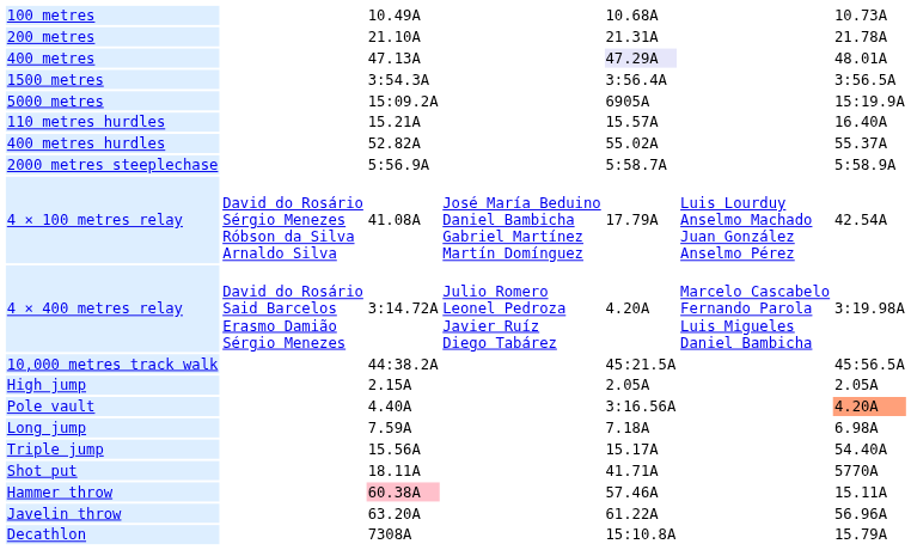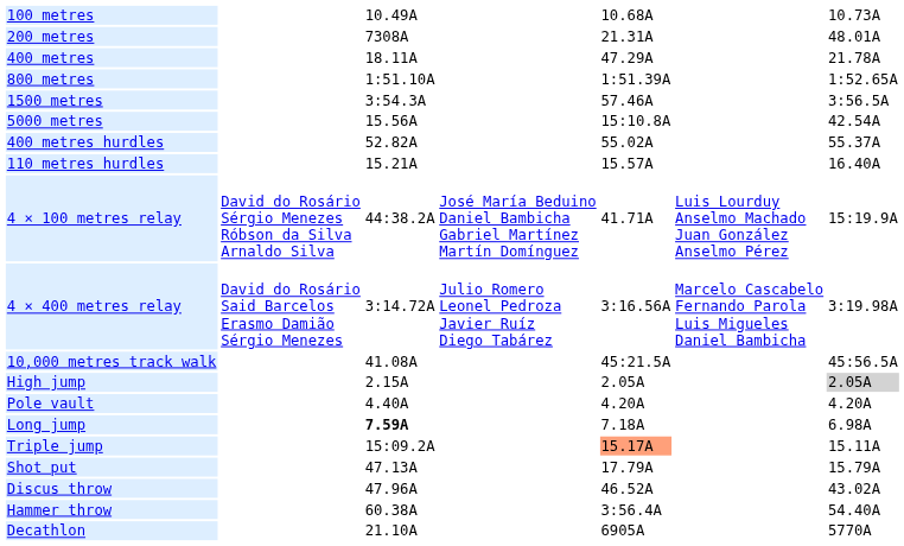 <table>
 <tr>
 <td bgcolor = DDEEFF><a href='#'>100 metres</a></td>
 <td></td>
 <td>10.49A</td>
 <td></td>
 <td>10.68A</td>
 <td></td>
 <td>10.73A</td>
 </tr>
 <tr>
 <td bgcolor = DDEEFF><a href='#'>200 metres</a></td>
 <td></td>
-<td>21.10A</td>
+<td>7308A</td>
 <td></td>
 <td>21.31A</td>
+<td></td>
+<td>48.01A</td>
+</tr>
+<tr>
+<td bgcolor = DDEEFF><a href='#'>400 metres</a></td>
+<td></td>
+<td>18.11A</td>
+<td></td>
+<td>47.29A</td>
 <td></td>
 <td>21.78A</td>
 </tr>
 <tr>
-<td bgcolor = DDEEFF><a href='#'>400 metres</a></td>
+<td bgcolor = DDEEFF><a href='#'>800 metres</a></td>
 <td></td>
-<td>47.13A</td>
+<td>1:51.10A</td>
 <td></td>
-<td style="background: lavender;">47.29A</td>
+<td>1:51.39A</td>
 <td></td>
-<td>48.01A</td>
+<td>1:52.65A</td>
 </tr>
 <tr>
 <td bgcolor = DDEEFF><a href='#'>1500 metres</a></td>
 <td></td>
 <td>3:54.3A</td>
 <td></td>
-<td>3:56.4A</td>
+<td>57.46A</td>
 <td></td>
 <td>3:56.5A</td>
 </tr>
 <tr>
 <td bgcolor = DDEEFF><a href='#'>5000 metres</a></td>
 <td></td>
-<td>15:09.2A</td>
+<td>15.56A</td>
 <td></td>
-<td>6905A</td>
+<td>15:10.8A</td>
 <td></td>
-<td>15:19.9A</td>
+<td>42.54A</td>
+</tr>
+<tr>
+<td bgcolor = DDEEFF><a href='#'>400 metres hurdles</a></td>
+<td></td>
+<td>52.82A</td>
+<td></td>
+<td>55.02A</td>
+<td></td>
+<td>55.37A</td>
 </tr>
 <tr>
 <td bgcolor = DDEEFF><a href='#'>110 metres hurdles</a></td>
 <td></td>
 <td>15.21A</td>
 <td></td>
 <td>15.57A</td>
 <td></td>
 <td>16.40A</td>
 </tr>
 <tr>
-<td bgcolor = DDEEFF><a href='#'>400 metres hurdles</a></td>
-<td></td>
-<td>52.82A</td>
-<td></td>
-<td>55.02A</td>
-<td></td>
-<td>55.37A</td>
-</tr>
-<tr>
-<td bgcolor = DDEEFF><a href='#'>2000 metres steeplechase</a></td>
-<td></td>
-<td>5:56.9A</td>
-<td></td>
-<td>5:58.7A</td>
-<td></td>
-<td>5:58.9A</td>
-</tr>
-<tr>
 <td bgcolor = DDEEFF><a href='#'>4 × 100 metres relay</a></td>
 <td><br><a href='#'>David do Rosário</a><br><a href='#'>Sérgio Menezes</a><br><a href='#'>Róbson da Silva</a><br><a href='#'>Arnaldo Silva</a></td>
-<td>41.08A</td>
+<td>44:38.2A</td>
 <td><br><a href='#'>José María Beduino</a><br><a href='#'>Daniel Bambicha</a><br><a href='#'>Gabriel Martínez</a><br><a href='#'>Martín Domínguez</a></td>
-<td>17.79A</td>
+<td>41.71A</td>
 <td><br><a href='#'>Luis Lourduy</a><br><a href='#'>Anselmo Machado</a><br><a href='#'>Juan González</a><br><a href='#'>Anselmo Pérez</a></td>
-<td>42.54A</td>
+<td>15:19.9A</td>
 </tr>
 <tr>
 <td bgcolor = DDEEFF><a href='#'>4 × 400 metres relay</a></td>
 <td><br><a href='#'>David do Rosário</a><br><a href='#'>Said Barcelos</a><br><a href='#'>Erasmo Damião</a><br><a href='#'>Sérgio Menezes</a></td>
 <td>3:14.72A</td>
 <td><br><a href='#'>Julio Romero</a><br><a href='#'>Leonel Pedroza</a><br><a href='#'>Javier Ruíz</a><br><a href='#'>Diego Tabárez</a></td>
-<td>4.20A</td>
+<td>3:16.56A</td>
 <td><br><a href='#'>Marcelo Cascabelo</a><br><a href='#'>Fernando Parola</a><br><a href='#'>Luis Migueles</a><br><a href='#'>Daniel Bambicha</a></td>
 <td>3:19.98A</td>
 </tr>
 <tr>
 <td bgcolor = DDEEFF><a href='#'>10,000 metres track walk</a></td>
 <td></td>
-<td>44:38.2A</td>
+<td>41.08A</td>
 <td></td>
 <td>45:21.5A</td>
 <td></td>
 <td>45:56.5A</td>
 </tr>
 <tr>
 <td bgcolor = DDEEFF><a href='#'>High jump</a></td>
 <td></td>
 <td>2.15A</td>
 <td></td>
 <td>2.05A</td>
 <td></td>
-<td>2.05A</td>
+<td style="background: lightgrey;">2.05A</td>
 </tr>
 <tr>
 <td bgcolor = DDEEFF><a href='#'>Pole vault</a></td>
 <td></td>
 <td>4.40A</td>
 <td></td>
-<td>3:16.56A</td>
+<td>4.20A</td>
 <td></td>
-<td style="background: lightsalmon;">4.20A</td>
+<td>4.20A</td>
 </tr>
 <tr>
 <td bgcolor = DDEEFF><a href='#'>Long jump</a></td>
 <td></td>
-<td>7.59A</td>
+<td><strong>7.59A</strong></td>
 <td></td>
 <td>7.18A</td>
 <td></td>
 <td>6.98A</td>
 </tr>
 <tr>
 <td bgcolor = DDEEFF><a href='#'>Triple jump</a></td>
 <td></td>
-<td>15.56A</td>
+<td>15:09.2A</td>
 <td></td>
-<td>15.17A</td>
+<td style="background: lightsalmon;">15.17A</td>
+<td></td>
+<td>15.11A</td>
+</tr>
+<tr>
+<td bgcolor = DDEEFF><a href='#'>Shot put</a></td>
+<td></td>
+<td>47.13A</td>
+<td></td>
+<td>17.79A</td>
+<td></td>
+<td>15.79A</td>
+</tr>
+<tr>
+<td bgcolor = DDEEFF><a href='#'>Discus throw</a></td>
+<td></td>
+<td>47.96A</td>
+<td></td>
+<td>46.52A</td>
+<td></td>
+<td>43.02A</td>
+</tr>
+<tr>
+<td bgcolor = DDEEFF><a href='#'>Hammer throw</a></td>
+<td></td>
+<td>60.38A</td>
+<td></td>
+<td>3:56.4A</td>
 <td></td>
 <td>54.40A</td>
 </tr>
 <tr>
-<td bgcolor = DDEEFF><a href='#'>Shot put</a></td>
+<td bgcolor = DDEEFF><a href='#'>Decathlon</a></td>
 <td></td>
-<td>18.11A</td>
+<td>21.10A</td>
 <td></td>
-<td>41.71A</td>
+<td>6905A</td>
 <td></td>
 <td>5770A</td>
 </tr>
-<tr>
-<td bgcolor = DDEEFF><a href='#'>Hammer throw</a></td>
-<td></td>
-<td style="background: pink;">60.38A</td>
-<td></td>
-<td>57.46A</td>
-<td></td>
-<td>15.11A</td>
-</tr>
-<tr>
-<td bgcolor = DDEEFF><a href='#'>Javelin throw</a></td>
-<td></td>
-<td>63.20A</td>
-<td></td>
-<td>61.22A</td>
-<td></td>
-<td>56.96A</td>
-</tr>
-<tr>
-<td bgcolor = DDEEFF><a href='#'>Decathlon</a></td>
-<td></td>
-<td>7308A</td>
-<td></td>
-<td>15:10.8A</td>
-<td></td>
-<td>15.79A</td>
-</tr>
 </table>
